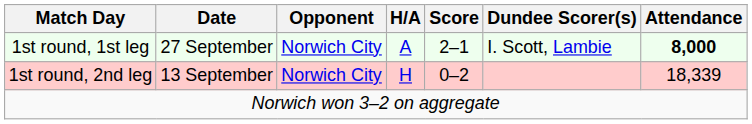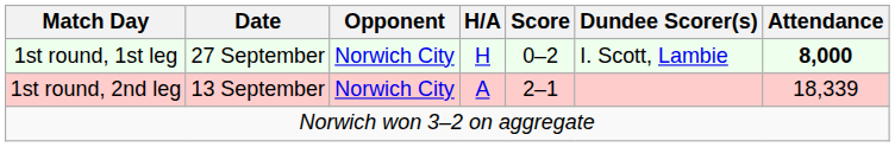 <table class="wikitable" style="text-align:center">
 <tr>
 <th>Match Day</th>
 <th>Date</th>
 <th>Opponent</th>
 <th>H/A</th>
 <th>Score</th>
 <th>Dundee Scorer(s)</th>
 <th>Attendance</th>
 </tr>
 <tr bgcolor="#EEFFEE">
 <td>1st round, 1st leg</td>
 <td align="left">27 September</td>
 <td align="left"> <a href='#'>Norwich City</a></td>
-<td><a href='#'>A</a></td>
-<td>2–1</td>
+<td><a href='#'>H</a></td>
+<td>0–2</td>
 <td align="left">I. Scott, <a href='#'>Lambie</a></td>
 <td><strong>8,000</strong></td>
 </tr>
 <tr bgcolor="#FFCCCC">
 <td>1st round, 2nd leg</td>
 <td align="left">13 September</td>
 <td align="left"> <a href='#'>Norwich City</a></td>
-<td><a href='#'>H</a></td>
-<td>0–2</td>
+<td><a href='#'>A</a></td>
+<td>2–1</td>
 <td align="left"></td>
 <td>18,339</td>
 </tr>
 <tr>
 <td colspan="7"><em>Norwich won 3–2 on aggregate</em></td>
 </tr>
 </table>
